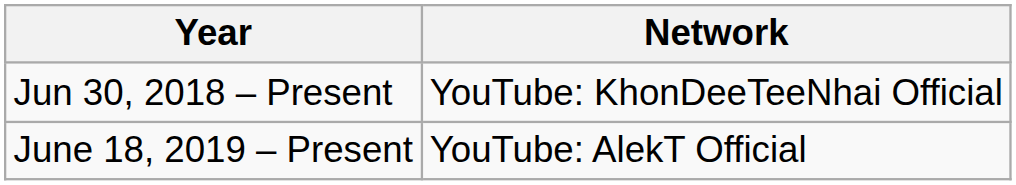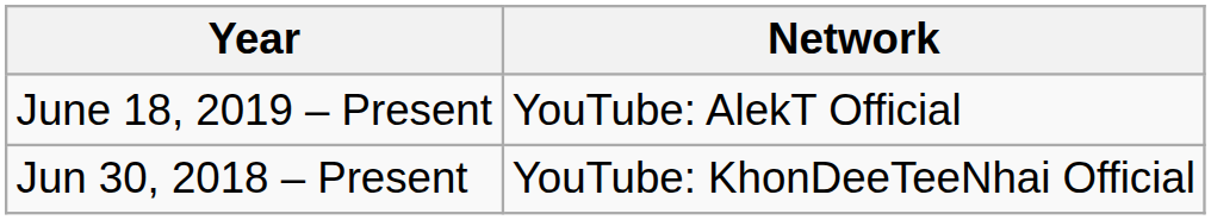 <table class="wikitable">
 <tr>
 <th>Year</th>
 <th>Network</th>
 </tr>
 <tr>
+<td>June 18, 2019 – Present</td>
+<td>YouTube: AlekT Official</td>
+</tr>
+<tr>
 <td>Jun 30, 2018 – Present</td>
 <td>YouTube: KhonDeeTeeNhai Official</td>
 </tr>
-<tr>
-<td>June 18, 2019 – Present</td>
-<td>YouTube: AlekT Official</td>
-</tr>
 </table>
